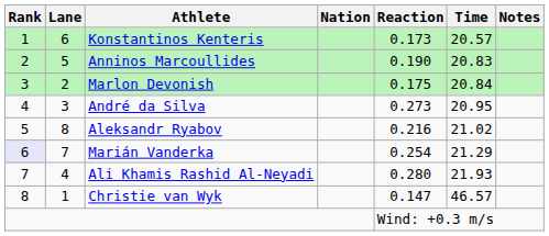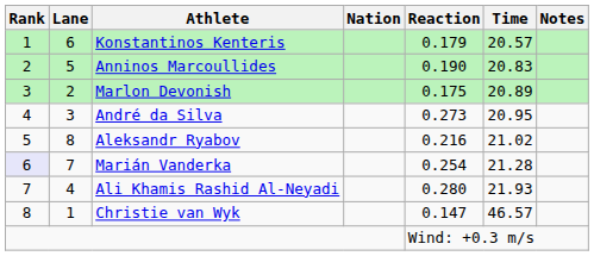 <table class="wikitable sortable" style="text-align:center">
 <tr>
 <th>Rank</th>
 <th>Lane</th>
 <th>Athlete</th>
 <th>Nation</th>
 <th>Reaction</th>
 <th>Time</th>
 <th>Notes</th>
 </tr>
 <tr bgcolor = "bbf3bb">
 <td>1</td>
 <td>6</td>
 <td align="left"><a href='#'>Konstantinos Kenteris</a></td>
 <td align="left"></td>
-<td>0.173</td>
+<td>0.179</td>
 <td>20.57</td>
 <td></td>
 </tr>
 <tr bgcolor = "bbf3bb">
 <td>2</td>
 <td>5</td>
 <td align="left"><a href='#'>Anninos Marcoullides</a></td>
 <td align="left"></td>
 <td>0.190</td>
 <td>20.83</td>
 <td></td>
 </tr>
 <tr bgcolor = "bbf3bb">
 <td>3</td>
 <td>2</td>
 <td align="left"><a href='#'>Marlon Devonish</a></td>
 <td align="left"></td>
 <td>0.175</td>
-<td>20.84</td>
+<td>20.89</td>
 <td></td>
 </tr>
 <tr>
 <td>4</td>
 <td>3</td>
 <td align="left"><a href='#'>André da Silva</a></td>
 <td align="left"></td>
 <td>0.273</td>
 <td>20.95</td>
 <td></td>
 </tr>
 <tr>
 <td>5</td>
 <td>8</td>
 <td align="left"><a href='#'>Aleksandr Ryabov</a></td>
 <td align="left"></td>
 <td>0.216</td>
 <td>21.02</td>
 <td></td>
 </tr>
 <tr>
 <td style="background: lavender;">6</td>
 <td>7</td>
 <td align="left"><a href='#'>Marián Vanderka</a></td>
 <td align="left"></td>
 <td>0.254</td>
-<td>21.29</td>
+<td>21.28</td>
 <td></td>
 </tr>
 <tr>
 <td>7</td>
 <td>4</td>
 <td align="left"><a href='#'>Ali Khamis Rashid Al-Neyadi</a></td>
 <td align="left"></td>
 <td>0.280</td>
 <td>21.93</td>
 <td></td>
 </tr>
 <tr>
 <td>8</td>
 <td>1</td>
 <td align="left"><a href='#'>Christie van Wyk</a></td>
 <td align="left"></td>
 <td>0.147</td>
 <td>46.57</td>
 <td></td>
 </tr>
 <tr class="sortbottom">
 <td colspan=4></td>
 <td colspan="3" style="text-align:left;">Wind: +0.3 m/s</td>
 </tr>
 </table>
